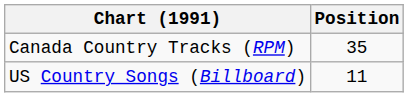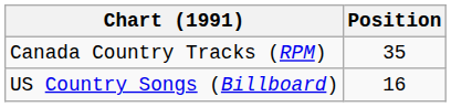 <table class="wikitable sortable">
 <tr>
 <th scope="col">Chart (1991)</th>
 <th scope="col">Position</th>
 </tr>
 <tr>
 <td>Canada Country Tracks (<em><a href='#'>RPM</a></em>)</td>
 <td align="center">35</td>
 </tr>
 <tr>
 <td>US <a href='#'>Country Songs</a> (<em><a href='#'>Billboard</a></em>)</td>
-<td align="center">11</td>
+<td align="center">16</td>
 </tr>
 </table>
